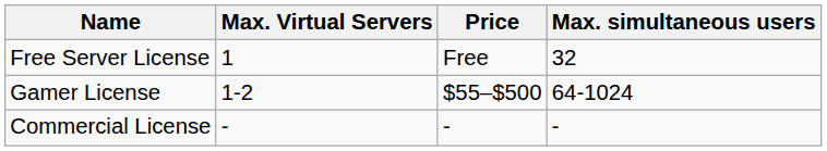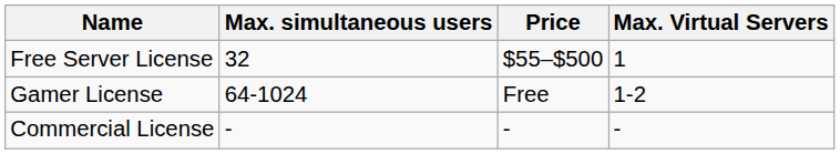 <table class="wikitable">
 <tr>
 <th>Name</th>
+<th>Max. simultaneous users</th>
+<th>Price</th>
 <th>Max. Virtual Servers</th>
-<th>Price</th>
-<th>Max. simultaneous users</th>
 </tr>
 <tr>
 <td>Free Server License</td>
+<td>32</td>
+<td>$55–$500</td>
 <td>1</td>
-<td>Free</td>
-<td>32</td>
 </tr>
 <tr>
 <td>Gamer License</td>
+<td>64-1024</td>
+<td>Free</td>
 <td>1-2</td>
-<td>$55–$500</td>
-<td>64-1024</td>
 </tr>
 <tr>
 <td>Commercial License</td>
 <td>-</td>
 <td>-</td>
 <td>-</td>
 </tr>
 </table>
